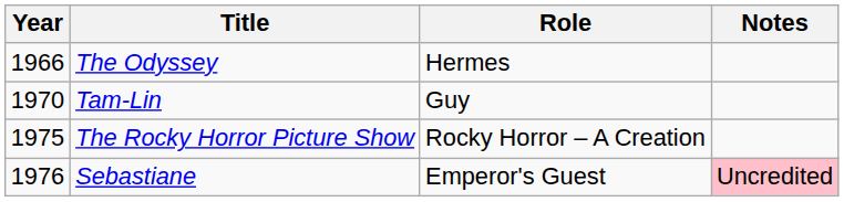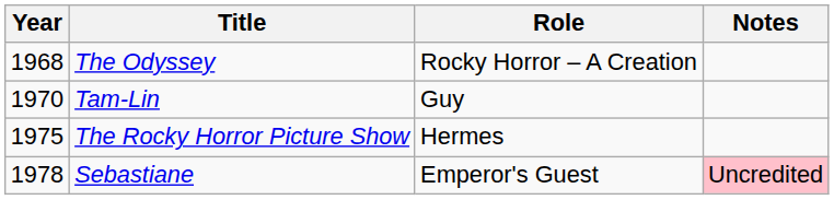 <table class="wikitable">
 <tr>
 <th>Year</th>
 <th>Title</th>
 <th>Role</th>
 <th>Notes</th>
 </tr>
 <tr>
-<td>1966</td>
+<td>1968</td>
 <td><em><a href='#'>The Odyssey</a></em></td>
-<td>Hermes</td>
+<td>Rocky Horror – A Creation</td>
 <td></td>
 </tr>
 <tr>
 <td>1970</td>
 <td><em><a href='#'>Tam-Lin</a></em></td>
 <td>Guy</td>
 <td></td>
 </tr>
 <tr>
 <td>1975</td>
 <td><em><a href='#'>The Rocky Horror Picture Show</a></em></td>
-<td>Rocky Horror – A Creation</td>
+<td>Hermes</td>
 <td></td>
 </tr>
 <tr>
-<td>1976</td>
+<td>1978</td>
 <td><em><a href='#'>Sebastiane</a></em></td>
 <td>Emperor's Guest</td>
 <td style="background: pink;">Uncredited</td>
 </tr>
 </table>
